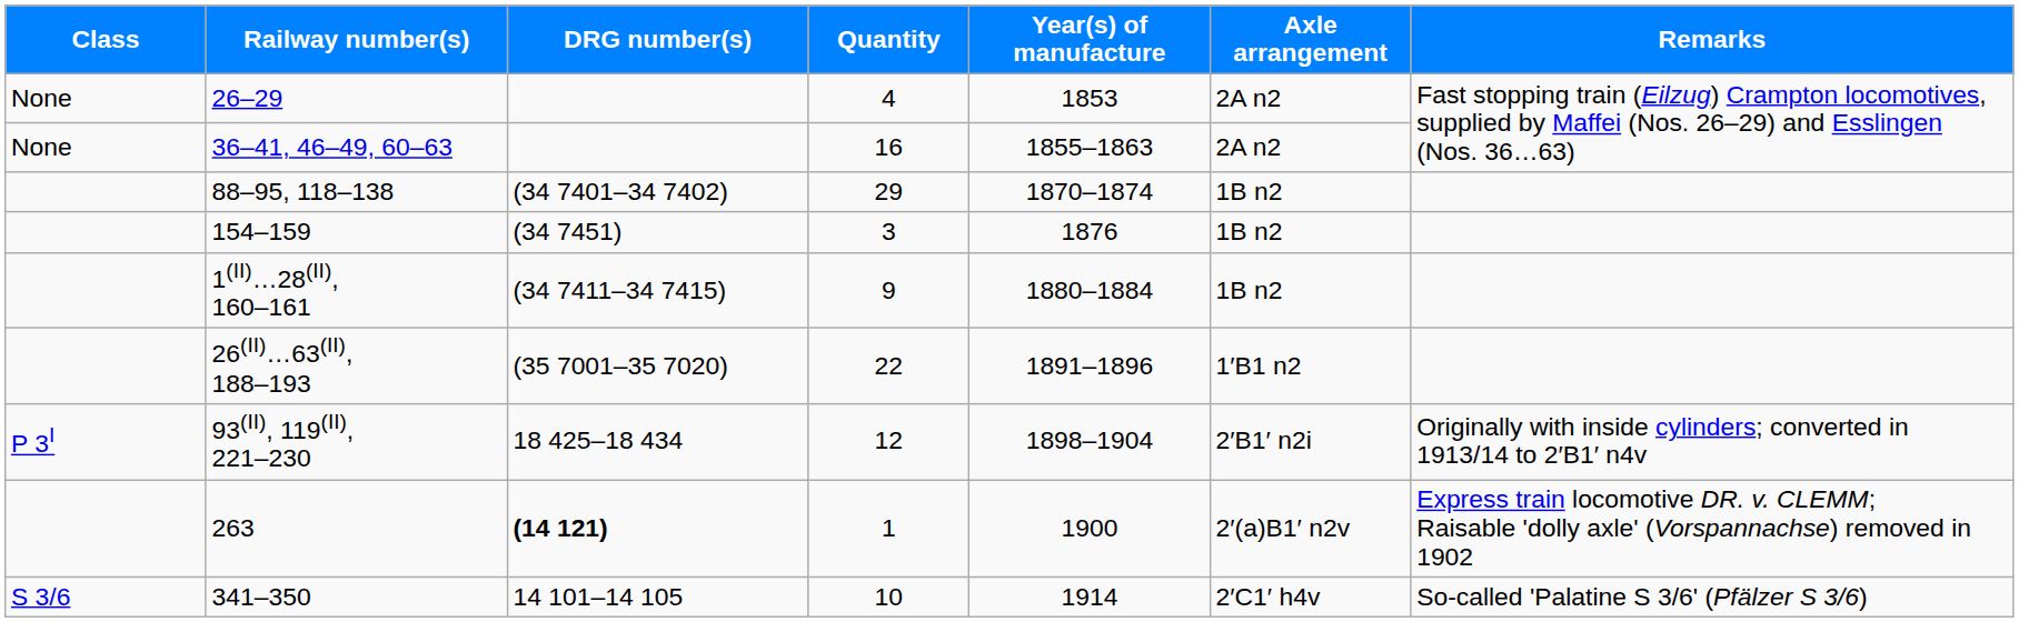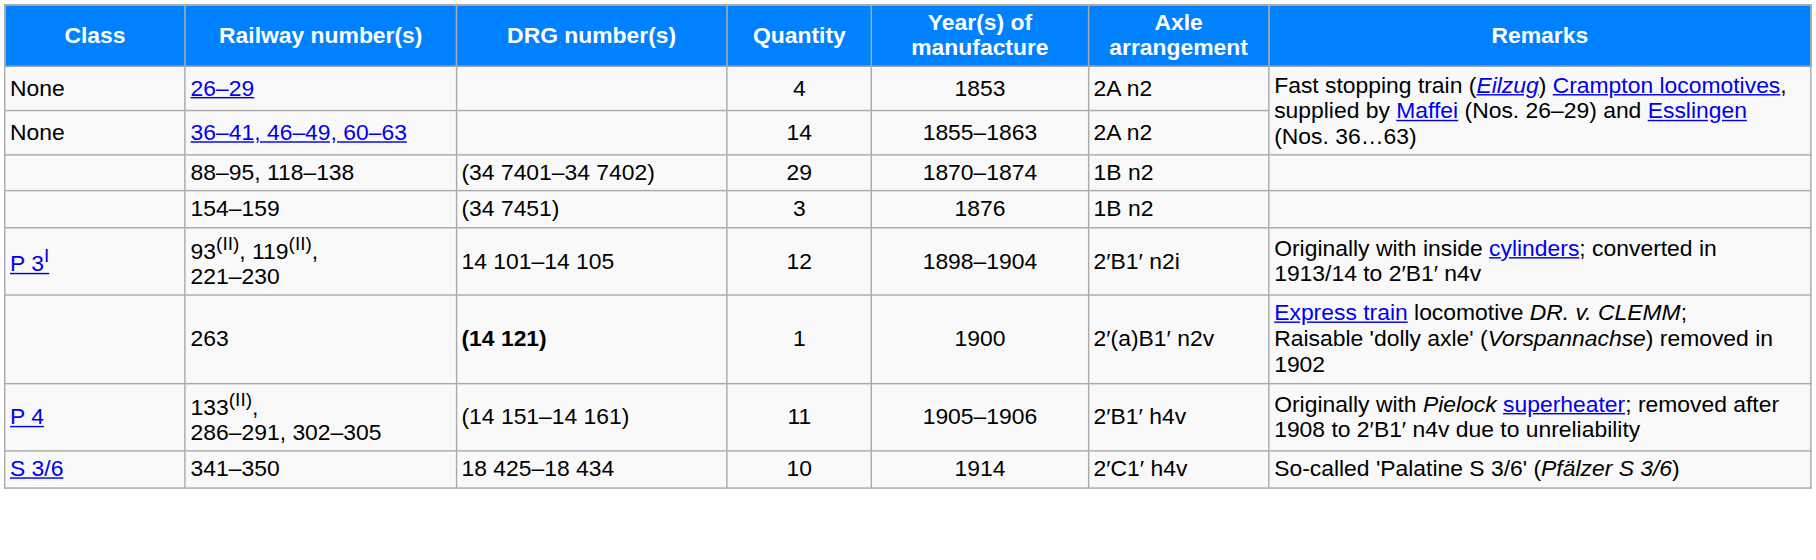 <table class="wikitable"  width="100%">
 <tr>
 <th style="color:#ffffff; background:#0081ff" width="10%">Class</th>
 <th style="color:#ffffff; background:#0081ff" width="15%">Railway number(s)</th>
 <th style="color:#ffffff; background:#0081ff" width="15%">DRG number(s)</th>
 <th style="color:#ffffff; background:#0081ff" width="8%">Quantity</th>
 <th style="color:#ffffff; background:#0081ff" width="12%">Year(s) of manufacture</th>
 <th style="color:#ffffff; background:#0081ff" width="10%">Axle arrangement</th>
 <th style="color:#ffffff; background:#0081ff" width="30%">Remarks</th>
 </tr>
 <tr>
 <td>None</td>
 <td><a href='#'>26–29</a></td>
 <td></td>
 <td align="center">4</td>
 <td align="center">1853</td>
 <td>2A n2</td>
 <td rowspan="2">Fast stopping train (<em><a href='#'>Eilzug</a></em>) <a href='#'>Crampton locomotives</a>, supplied by <a href='#'>Maffei</a> (Nos. 26–29) and <a href='#'>Esslingen</a> (Nos. 36…63)</td>
 </tr>
 <tr>
 <td>None</td>
 <td><a href='#'>36–41, 46–49, 60–63</a></td>
 <td></td>
-<td align="center">16</td>
+<td align="center">14</td>
 <td align="center">1855–1863</td>
 <td>2A n2</td>
 </tr>
 <tr>
 <td></td>
 <td>88–95, 118–138</td>
 <td>(34 7401–34 7402)</td>
 <td align="center">29</td>
 <td align="center">1870–1874</td>
 <td>1B n2</td>
 <td></td>
 </tr>
 <tr>
 <td></td>
 <td>154–159</td>
 <td>(34 7451)</td>
 <td align="center">3</td>
 <td align="center">1876</td>
 <td>1B n2</td>
 <td></td>
 </tr>
 <tr>
-<td></td>
-<td>1<sup>(II)</sup>…28<sup>(II)</sup>, <br>160–161</td>
-<td>(34 7411–34 7415)</td>
-<td align="center">9</td>
-<td align="center">1880–1884</td>
-<td>1B n2</td>
-<td></td>
-</tr>
-<tr>
-<td></td>
-<td>26<sup>(II)</sup>…63<sup>(II)</sup>, <br>188–193</td>
-<td>(35 7001–35 7020)</td>
-<td align="center">22</td>
-<td align="center">1891–1896</td>
-<td>1′B1 n2</td>
-<td></td>
-</tr>
-<tr>
 <td><a href='#'>P 3<sup>I</sup></a></td>
 <td>93<sup>(II)</sup>, 119<sup>(II)</sup>, <br>221–230</td>
-<td>18 425–18 434</td>
+<td>14 101–14 105</td>
 <td align="center">12</td>
 <td align="center">1898–1904</td>
 <td>2′B1′ n2i</td>
 <td>Originally with inside <a href='#'>cylinders</a>; converted in 1913/14 to 2′B1′ n4v</td>
 </tr>
 <tr>
 <td></td>
 <td>263</td>
 <td><strong>(14 121)</strong></td>
 <td align="center">1</td>
 <td align="center">1900</td>
 <td>2′(a)B1′ n2v</td>
 <td><a href='#'>Express train</a> locomotive <em>DR. v. CLEMM</em>; <br>Raisable 'dolly axle' (<em>Vorspannachse</em>) removed in 1902</td>
 </tr>
 <tr>
+<td><a href='#'>P 4</a></td>
+<td>133<sup>(II)</sup>, <br>286–291, 302–305</td>
+<td>(14 151–14 161)</td>
+<td align="center">11</td>
+<td align="center">1905–1906</td>
+<td>2′B1′ h4v</td>
+<td>Originally with <em>Pielock</em> <a href='#'>superheater</a>; removed after 1908 to 2′B1′ n4v due to unreliability</td>
+</tr>
+<tr>
 <td><a href='#'>S 3/6</a></td>
 <td>341–350</td>
-<td>14 101–14 105</td>
+<td>18 425–18 434</td>
 <td align="center">10</td>
 <td align="center">1914</td>
 <td>2′C1′ h4v</td>
 <td>So-called 'Palatine S 3/6' (<em>Pfälzer S 3/6</em>)</td>
 </tr>
 </table>
